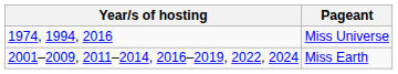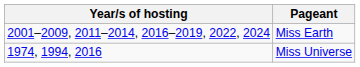 <table class="wikitable">
 <tr>
 <th>Year/s of hosting</th>
 <th>Pageant</th>
 </tr>
 <tr>
+<td><a href='#'>2001</a>–<a href='#'>2009</a>, <a href='#'>2011</a>–<a href='#'>2014</a>, <a href='#'>2016</a>–<a href='#'>2019</a>, <a href='#'>2022</a>, <a href='#'>2024</a></td>
+<td><a href='#'>Miss Earth</a></td>
+</tr>
+<tr>
 <td><a href='#'>1974</a>, <a href='#'>1994</a>, <a href='#'>2016</a></td>
 <td><a href='#'>Miss Universe</a></td>
 </tr>
-<tr>
-<td><a href='#'>2001</a>–<a href='#'>2009</a>, <a href='#'>2011</a>–<a href='#'>2014</a>, <a href='#'>2016</a>–<a href='#'>2019</a>, <a href='#'>2022</a>, <a href='#'>2024</a></td>
-<td><a href='#'>Miss Earth</a></td>
-</tr>
 </table>
